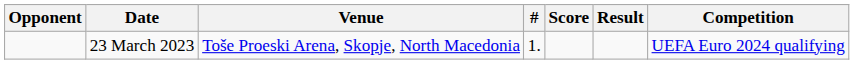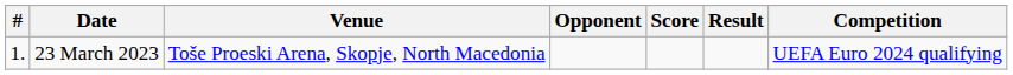 <table class="wikitable">
 <tr>
-<th>Opponent</th>
+<th>#</th>
 <th>Date</th>
 <th>Venue</th>
-<th>#</th>
+<th>Opponent</th>
 <th>Score</th>
 <th>Result</th>
 <th>Competition</th>
 </tr>
 <tr>
-<td></td>
+<td>1.</td>
 <td>23 March 2023</td>
 <td><a href='#'>Toše Proeski Arena</a>, <a href='#'>Skopje</a>, <a href='#'>North Macedonia</a></td>
-<td>1.</td>
+<td></td>
 <td></td>
 <td></td>
 <td><a href='#'>UEFA Euro 2024 qualifying</a></td>
 </tr>
 </table>
